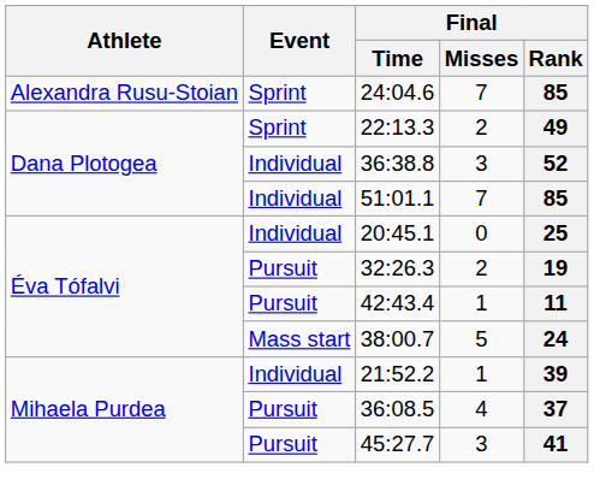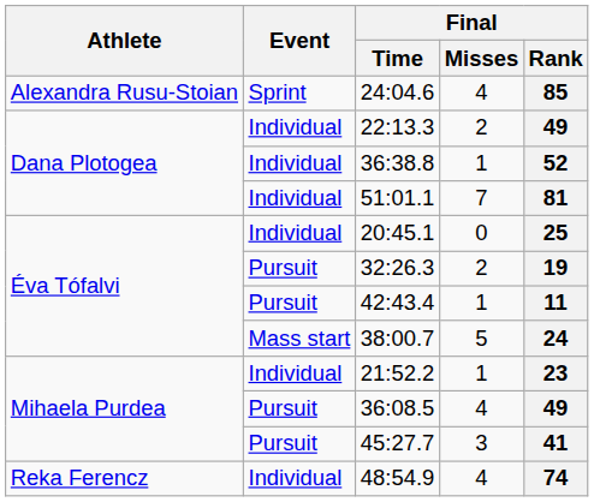 <table class="wikitable">
 <tr>
 <th rowspan="2">Athlete</th>
 <th rowspan="2">Event</th>
 <th colspan="3">Final</th>
 </tr>
 <tr>
 <th>Time</th>
 <th>Misses</th>
 <th>Rank</th>
 </tr>
 <tr>
 <td><a href='#'>Alexandra Rusu-Stoian</a></td>
 <td><a href='#'>Sprint</a></td>
 <td align="center">24:04.6</td>
-<td align="center">7</td>
+<td align="center">4</td>
 <th align="center">85</th>
 </tr>
 <tr>
 <td rowspan=3><a href='#'>Dana Plotogea</a></td>
-<td><a href='#'>Sprint</a></td>
+<td><a href='#'>Individual</a></td>
 <td align="center">22:13.3</td>
 <td align="center">2</td>
 <th align="center">49</th>
 </tr>
 <tr>
 <td><a href='#'>Individual</a></td>
 <td align="center">36:38.8</td>
-<td align="center">3</td>
+<td align="center">1</td>
 <th align="center">52</th>
 </tr>
 <tr>
 <td><a href='#'>Individual</a></td>
 <td align="center">51:01.1</td>
 <td align="center">7</td>
-<th align="center">85</th>
+<th align="center">81</th>
 </tr>
 <tr>
 <td rowspan=4><a href='#'>Éva Tófalvi</a></td>
 <td><a href='#'>Individual</a></td>
 <td align="center">20:45.1</td>
 <td align="center">0</td>
 <th align="center">25</th>
 </tr>
 <tr>
 <td><a href='#'>Pursuit</a></td>
 <td align="center">32:26.3</td>
 <td align="center">2</td>
 <th align="center">19</th>
 </tr>
 <tr>
 <td><a href='#'>Pursuit</a></td>
 <td align="center">42:43.4</td>
 <td align="center">1</td>
 <th align="center"><strong>11</strong></th>
 </tr>
 <tr>
 <td><a href='#'>Mass start</a></td>
 <td align="center">38:00.7</td>
 <td align="center">5</td>
 <th align="center">24</th>
 </tr>
 <tr>
 <td rowspan=3><a href='#'>Mihaela Purdea</a></td>
 <td><a href='#'>Individual</a></td>
 <td align="center">21:52.2</td>
 <td align="center">1</td>
-<th align="center">39</th>
+<th align="center">23</th>
 </tr>
 <tr>
 <td><a href='#'>Pursuit</a></td>
 <td align="center">36:08.5</td>
 <td align="center">4</td>
-<th align="center">37</th>
+<th align="center">49</th>
 </tr>
 <tr>
 <td><a href='#'>Pursuit</a></td>
 <td align="center">45:27.7</td>
 <td align="center">3</td>
 <th align="center">41</th>
 </tr>
+<tr>
+<td><a href='#'>Reka Ferencz</a></td>
+<td><a href='#'>Individual</a></td>
+<td align="center">48:54.9</td>
+<td align="center">4</td>
+<th align="center">74</th>
+</tr>
 </table>
